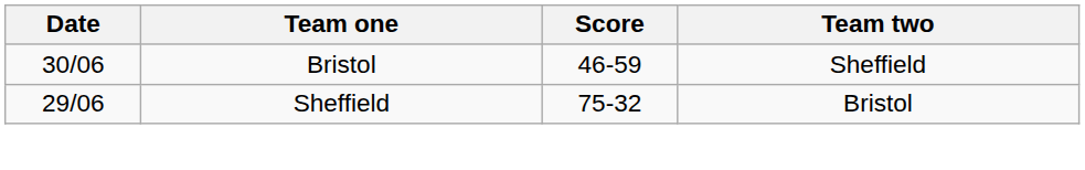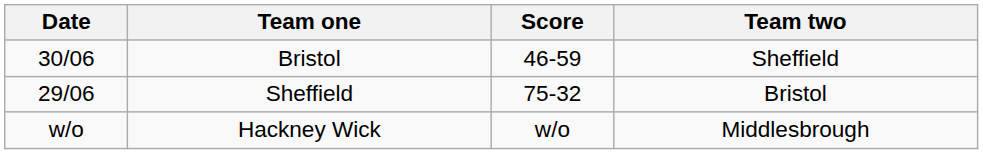 <table class="wikitable" style="text-align: center">
 <tr>
 <th width=80>Date</th>
 <th width=250>Team one</th>
 <th width=80>Score</th>
 <th width=250>Team two</th>
 </tr>
 <tr>
 <td>30/06</td>
 <td>Bristol</td>
 <td>46-59</td>
 <td>Sheffield</td>
 </tr>
 <tr>
 <td>29/06</td>
 <td>Sheffield</td>
 <td>75-32</td>
 <td>Bristol</td>
 </tr>
+<tr>
+<td>w/o</td>
+<td>Hackney Wick</td>
+<td>w/o</td>
+<td>Middlesbrough</td>
+</tr>
 </table>
